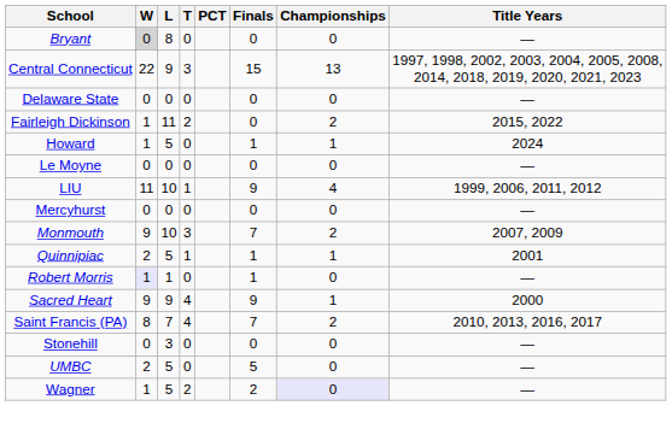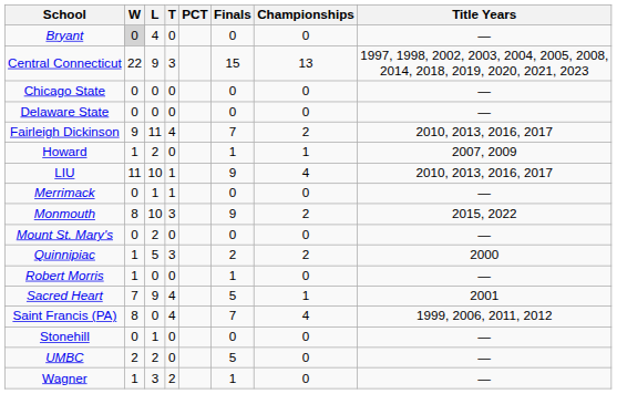 <table class="wikitable sortable" style="text-align:center">
 <tr>
 <th>School</th>
 <th>W</th>
 <th>L</th>
 <th>T</th>
 <th>PCT</th>
 <th>Finals</th>
 <th>Championships</th>
 <th>Title Years</th>
 </tr>
 <tr>
 <td><em><a href='#'>Bryant</a></em></td>
 <td style="background: lightgrey;">0</td>
-<td>8</td>
+<td>4</td>
 <td>0</td>
 <td></td>
 <td>0</td>
 <td>0</td>
 <td>—</td>
 </tr>
 <tr>
 <td><a href='#'>Central Connecticut</a></td>
 <td>22</td>
 <td>9</td>
 <td>3</td>
 <td></td>
 <td>15</td>
 <td>13</td>
 <td>1997, 1998, 2002, 2003, 2004, 2005, 2008,<br>2014, 2018, 2019, 2020, 2021, 2023</td>
 </tr>
 <tr>
+<td><a href='#'>Chicago State</a></td>
+<td>0</td>
+<td>0</td>
+<td>0</td>
+<td></td>
+<td>0</td>
+<td>0</td>
+<td>—</td>
+</tr>
+<tr>
 <td><a href='#'>Delaware State</a></td>
 <td>0</td>
 <td>0</td>
 <td>0</td>
 <td></td>
 <td>0</td>
 <td>0</td>
 <td>—</td>
 </tr>
 <tr>
 <td><a href='#'>Fairleigh Dickinson</a></td>
-<td>1</td>
+<td>9</td>
 <td>11</td>
+<td>4</td>
+<td></td>
+<td>7</td>
 <td>2</td>
-<td></td>
-<td>0</td>
-<td>2</td>
-<td>2015, 2022</td>
+<td>2010, 2013, 2016, 2017</td>
 </tr>
 <tr>
 <td><a href='#'>Howard</a></td>
 <td>1</td>
-<td>5</td>
+<td>2</td>
 <td>0</td>
 <td></td>
 <td>1</td>
 <td>1</td>
-<td>2024</td>
-</tr>
-<tr>
-<td><a href='#'>Le Moyne</a></td>
-<td>0</td>
-<td>0</td>
-<td>0</td>
-<td></td>
-<td>0</td>
-<td>0</td>
-<td>—</td>
+<td>2007, 2009</td>
 </tr>
 <tr>
 <td><a href='#'>LIU</a> </td>
 <td>11</td>
 <td>10</td>
 <td>1</td>
 <td></td>
 <td>9</td>
 <td>4</td>
-<td>1999, 2006, 2011, 2012</td>
+<td>2010, 2013, 2016, 2017</td>
 </tr>
 <tr>
-<td><a href='#'>Mercyhurst</a></td>
+<td><em><a href='#'>Merrimack</a></em></td>
+<td>0</td>
+<td>1</td>
+<td>1</td>
+<td></td>
 <td>0</td>
 <td>0</td>
+<td>—</td>
+</tr>
+<tr>
+<td><em><a href='#'>Monmouth</a></em></td>
+<td>8</td>
+<td>10</td>
+<td>3</td>
+<td></td>
+<td>9</td>
+<td>2</td>
+<td>2015, 2022</td>
+</tr>
+<tr>
+<td><em><a href='#'>Mount St. Mary's</a></em></td>
+<td>0</td>
+<td>2</td>
 <td>0</td>
 <td></td>
 <td>0</td>
 <td>0</td>
 <td>—</td>
 </tr>
 <tr>
-<td><em><a href='#'>Monmouth</a></em></td>
-<td>9</td>
-<td>10</td>
+<td><em><a href='#'>Quinnipiac</a></em></td>
+<td>1</td>
+<td>5</td>
 <td>3</td>
 <td></td>
-<td>7</td>
 <td>2</td>
-<td>2007, 2009</td>
-</tr>
-<tr>
-<td><em><a href='#'>Quinnipiac</a></em></td>
 <td>2</td>
-<td>5</td>
-<td>1</td>
-<td></td>
-<td>1</td>
-<td>1</td>
-<td>2001</td>
+<td>2000</td>
 </tr>
 <tr>
 <td><em><a href='#'>Robert Morris</a></em></td>
-<td style="background: lavender;">1</td>
 <td>1</td>
+<td>0</td>
 <td>0</td>
 <td></td>
 <td>1</td>
 <td>0</td>
 <td>—</td>
 </tr>
 <tr>
 <td><em><a href='#'>Sacred Heart</a></em></td>
-<td>9</td>
+<td>7</td>
 <td>9</td>
 <td>4</td>
 <td></td>
-<td>9</td>
+<td>5</td>
 <td>1</td>
-<td>2000</td>
+<td>2001</td>
 </tr>
 <tr>
 <td><a href='#'>Saint Francis (PA)</a></td>
 <td>8</td>
-<td>7</td>
+<td>0</td>
 <td>4</td>
 <td></td>
 <td>7</td>
-<td>2</td>
-<td>2010, 2013, 2016, 2017</td>
+<td>4</td>
+<td>1999, 2006, 2011, 2012</td>
 </tr>
 <tr>
 <td><a href='#'>Stonehill</a></td>
 <td>0</td>
-<td>3</td>
+<td>1</td>
 <td>0</td>
 <td></td>
 <td>0</td>
 <td>0</td>
 <td>—</td>
 </tr>
 <tr>
 <td><em><a href='#'>UMBC</a></em></td>
 <td>2</td>
-<td>5</td>
+<td>2</td>
 <td>0</td>
 <td></td>
 <td>5</td>
 <td>0</td>
 <td>—</td>
 </tr>
 <tr>
 <td><a href='#'>Wagner</a></td>
 <td>1</td>
-<td>5</td>
+<td>3</td>
 <td>2</td>
 <td></td>
-<td>2</td>
-<td style="background: lavender;">0</td>
+<td>1</td>
+<td>0</td>
 <td>—</td>
 </tr>
 </table>
